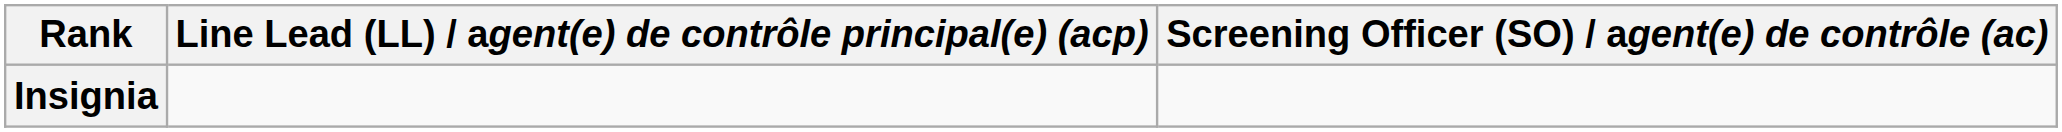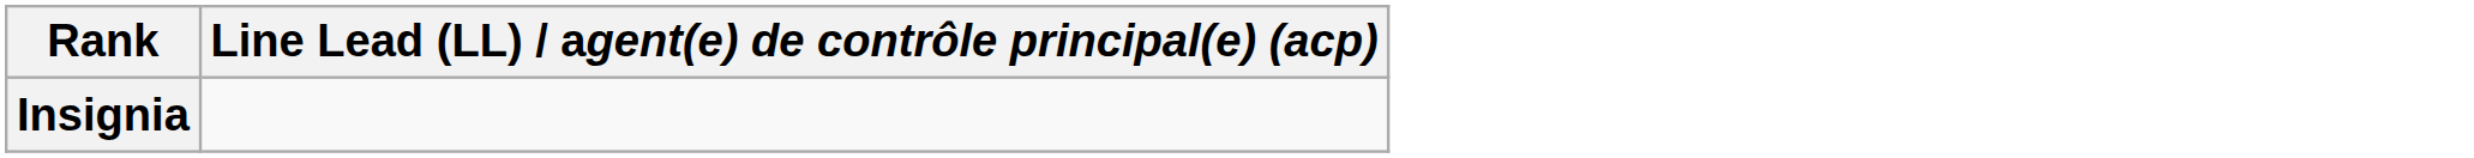 <table class="wikitable">
 <tr>
 <th>Rank</th>
 <th>Line Lead (LL) / a<em>gent(e) de contrôle principal(e) (acp)</em></th>
-<th>Screening Officer (SO) / a<em>gent(e) de contrôle (ac)</em></th>
 </tr>
 <tr>
 <th>Insignia</th>
 <td></td>
-<td></td>
 </tr>
 </table>
